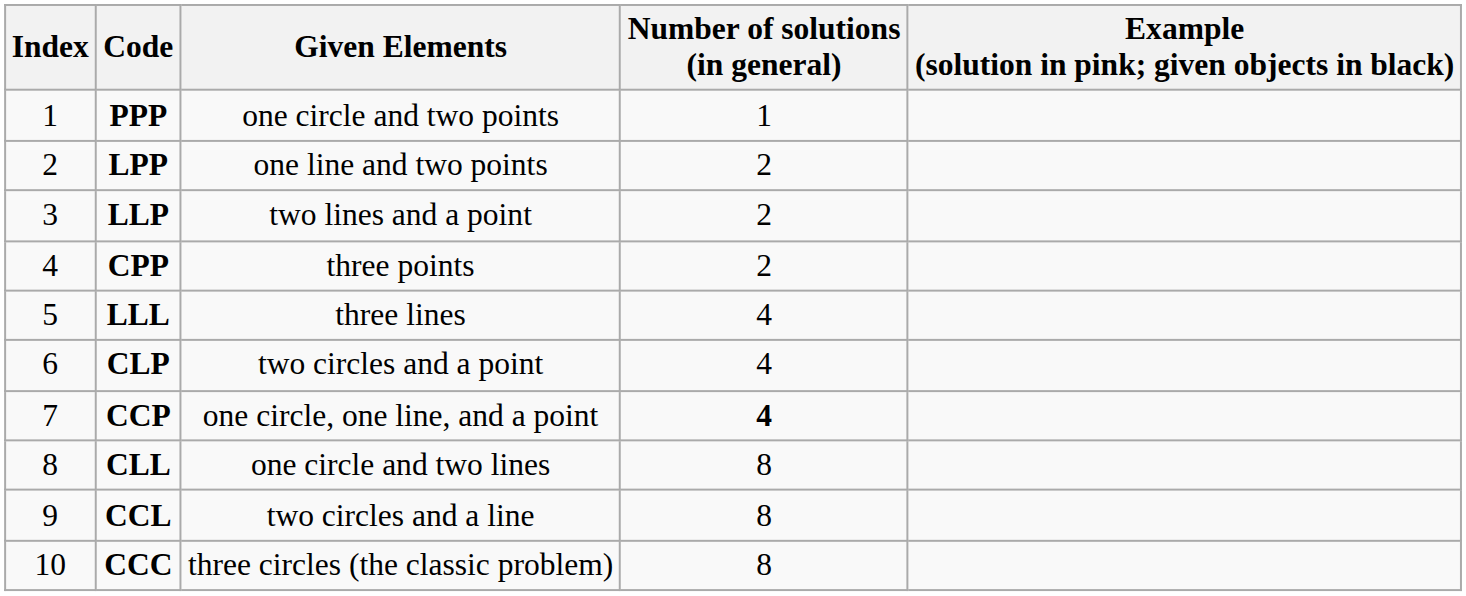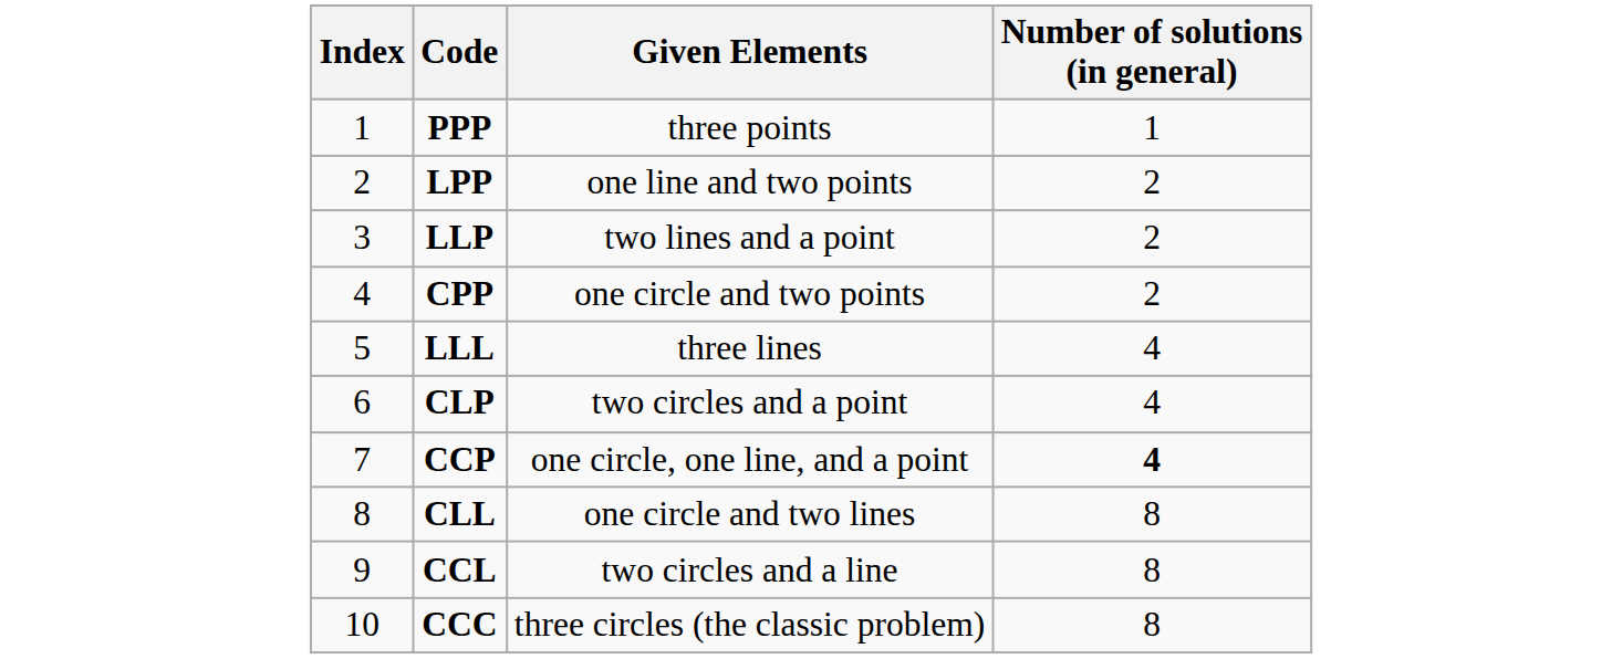 <table class="wikitable sortable" style="margin-left:auto; margin-right:auto; text-align:center" id="Apollonius_problem_types">
 <tr>
 <th>Index</th>
 <th>Code</th>
 <th>Given Elements</th>
 <th>Number of solutions<br>(in general)</th>
-<th>Example<br>(solution in pink; given objects in black)</th>
 </tr>
 <tr>
 <td>1</td>
 <td><strong>PPP</strong></td>
-<td>one circle and two points</td>
+<td>three points</td>
 <td>1</td>
-<td></td>
 </tr>
 <tr>
 <td>2</td>
 <td><strong>LPP</strong></td>
 <td>one line and two points</td>
 <td>2</td>
-<td></td>
 </tr>
 <tr>
 <td>3</td>
 <td><strong>LLP</strong></td>
 <td>two lines and a point</td>
 <td>2</td>
-<td></td>
 </tr>
 <tr>
 <td>4</td>
 <td><strong>CPP</strong></td>
-<td>three points</td>
+<td>one circle and two points</td>
 <td>2</td>
-<td></td>
 </tr>
 <tr>
 <td>5</td>
 <td><strong>LLL</strong></td>
 <td>three lines</td>
 <td>4</td>
-<td></td>
 </tr>
 <tr>
 <td>6</td>
 <td><strong>CLP</strong></td>
 <td>two circles and a point</td>
 <td>4</td>
-<td></td>
 </tr>
 <tr>
 <td>7</td>
 <td><strong>CCP</strong></td>
 <td>one circle, one line, and a point</td>
 <td><strong>4</strong></td>
-<td></td>
 </tr>
 <tr>
 <td>8</td>
 <td><strong>CLL</strong></td>
 <td>one circle and two lines</td>
 <td>8</td>
-<td></td>
 </tr>
 <tr>
 <td>9</td>
 <td><strong>CCL</strong></td>
 <td>two circles and a line</td>
 <td>8</td>
-<td></td>
 </tr>
 <tr>
 <td>10</td>
 <td><strong>CCC</strong></td>
 <td>three circles (the classic problem)</td>
 <td>8</td>
-<td></td>
 </tr>
 </table>
